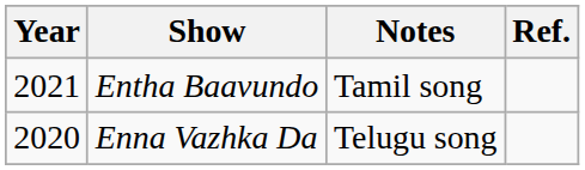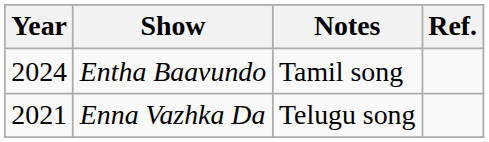 <table class="wikitable sortable plainrowheaders">
 <tr style="text-align:center;">
 <th>Year</th>
 <th>Show</th>
 <th>Notes</th>
 <th>Ref.</th>
 </tr>
 <tr>
-<td>2021</td>
+<td>2024</td>
 <td><em>Entha Baavundo</em></td>
 <td>Tamil song</td>
 <td></td>
 </tr>
 <tr>
-<td>2020</td>
+<td>2021</td>
 <td><em>Enna Vazhka Da</em></td>
 <td>Telugu song</td>
 <td></td>
 </tr>
 </table>
